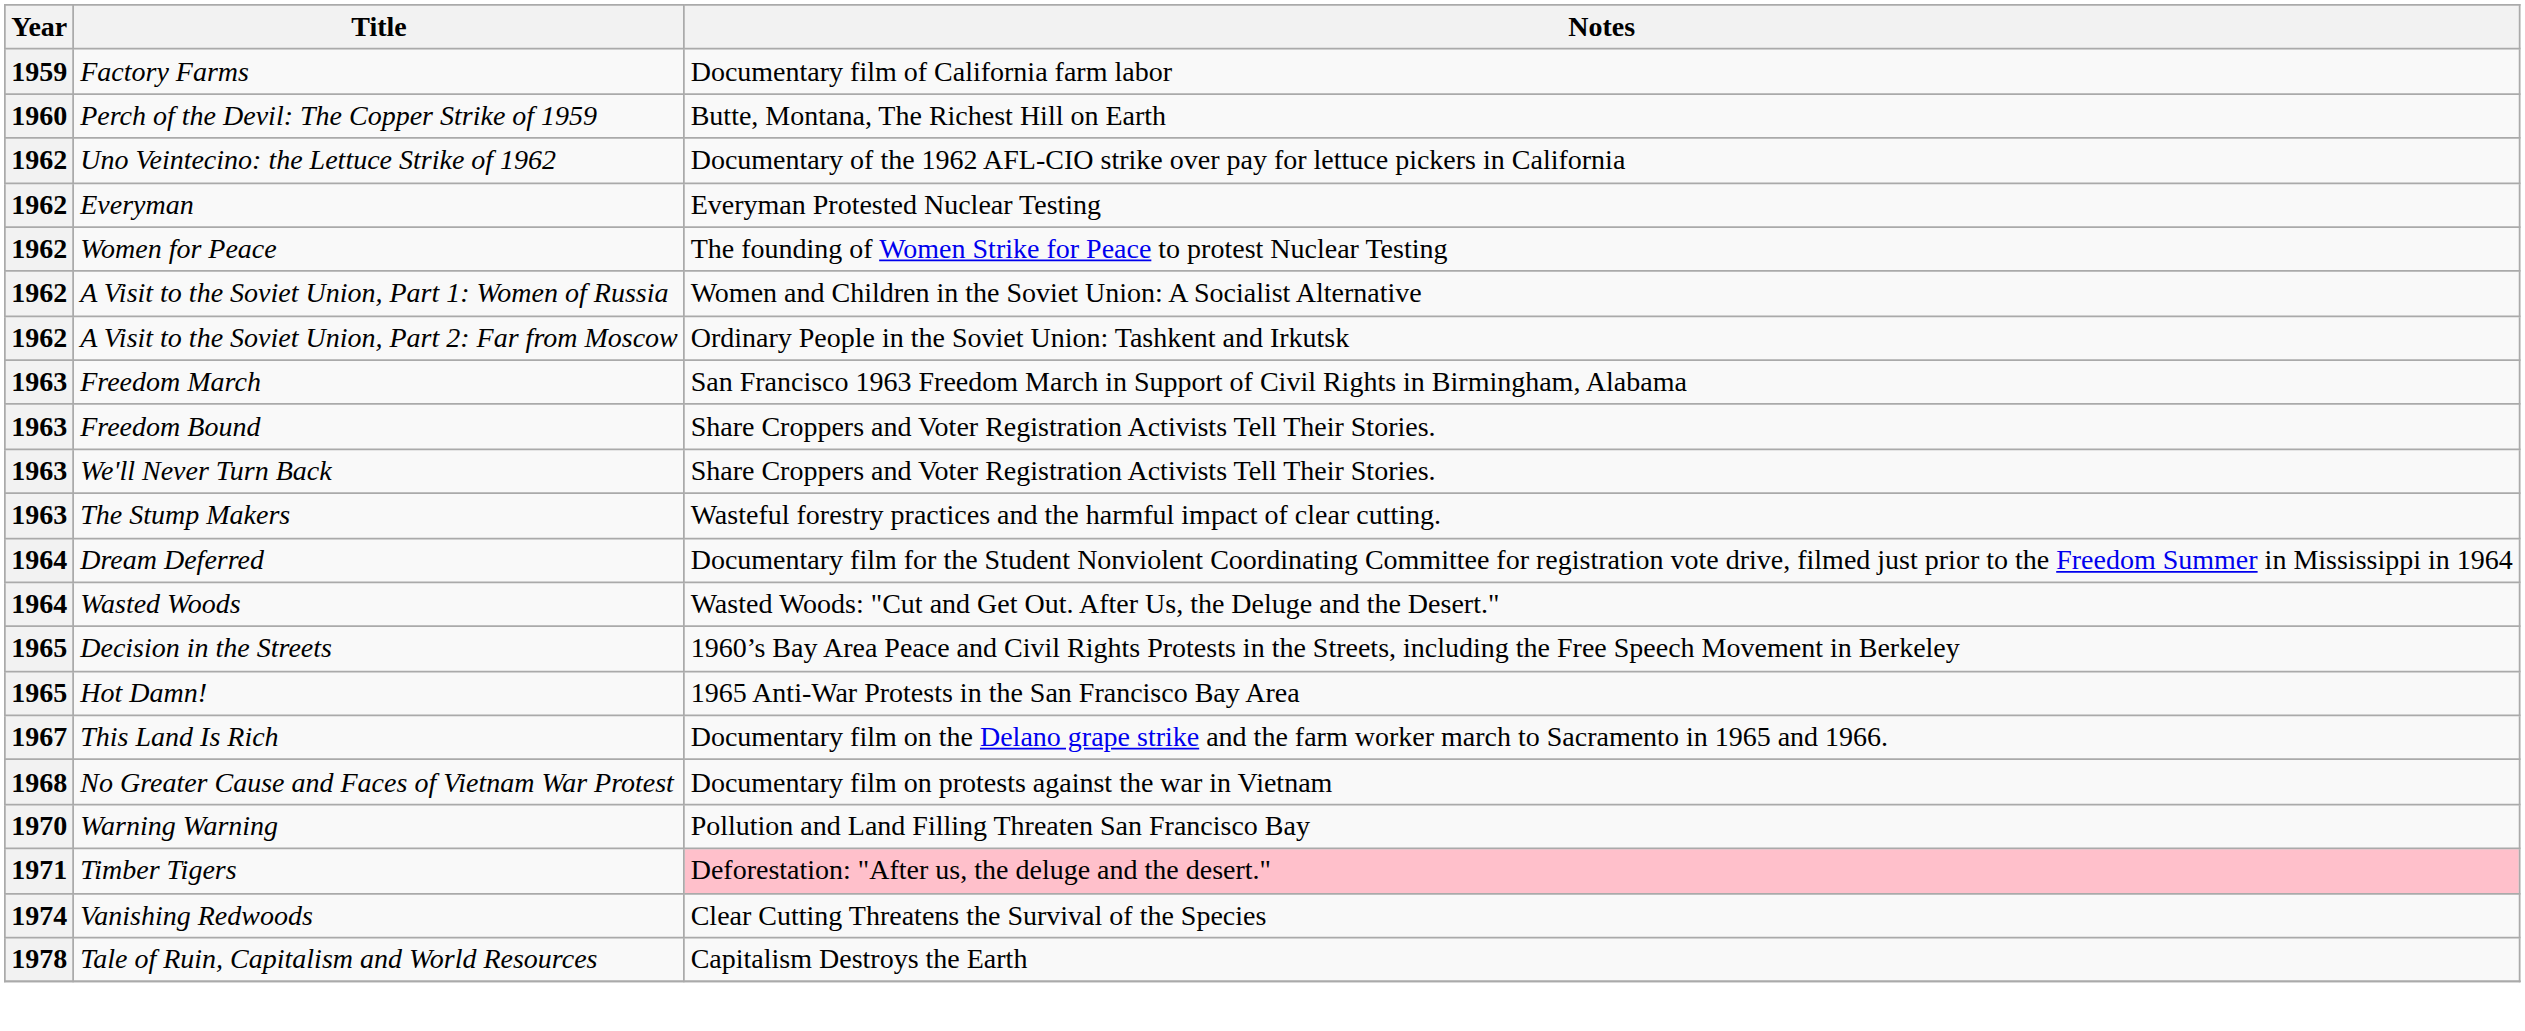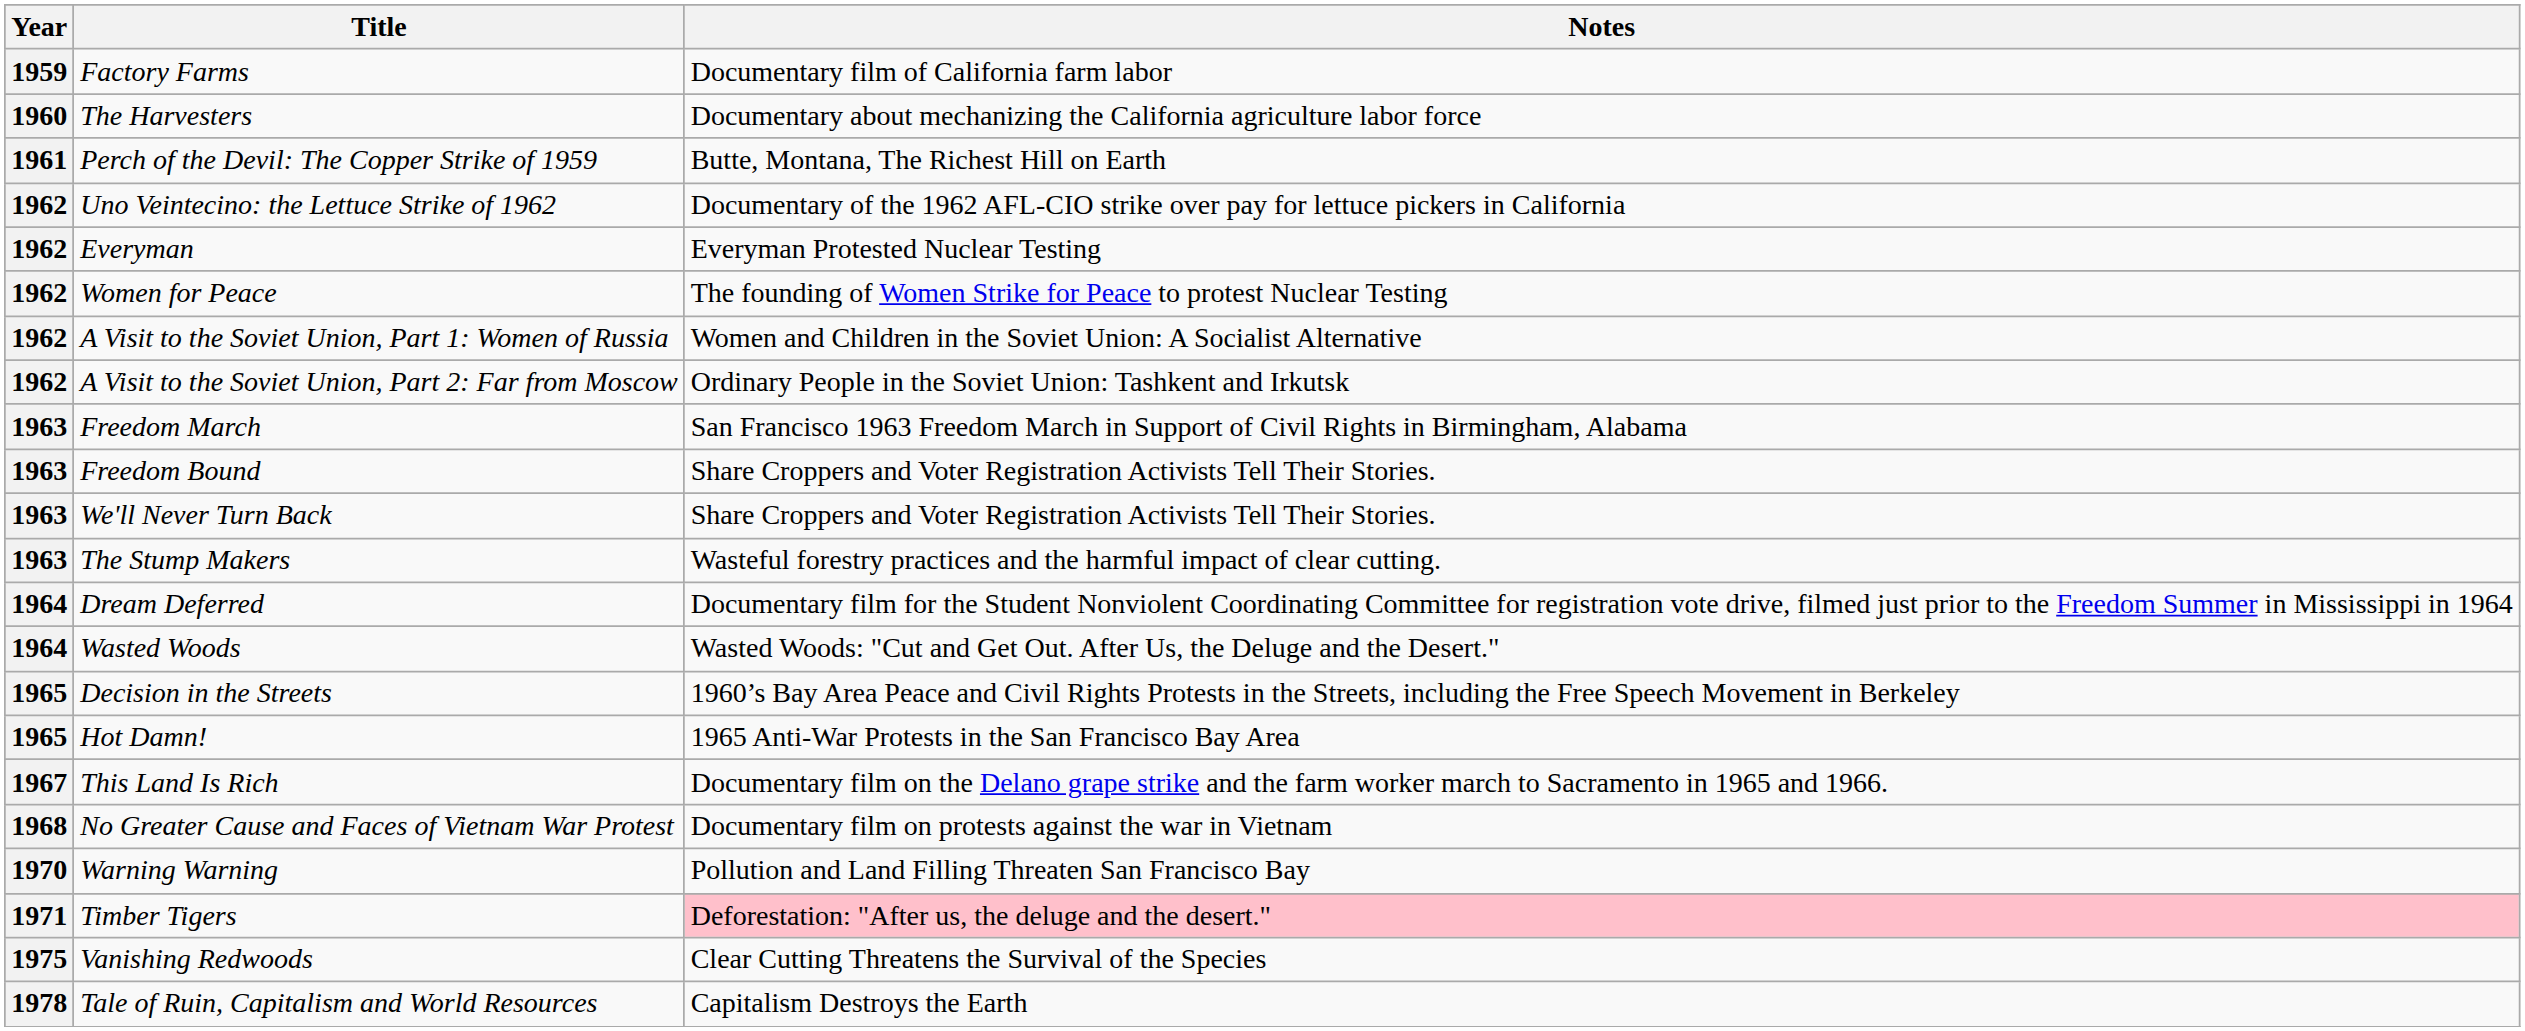 <table class="wikitable plainrowheaders sortable">
 <tr>
 <th scope="col">Year</th>
 <th scope="col">Title</th>
 <th scope="col" class="unsortable">Notes</th>
 </tr>
 <tr>
 <th scope="row">1959</th>
 <td><em>Factory Farms</em></td>
 <td>Documentary film of California farm labor</td>
 </tr>
 <tr>
 <th scope="row">1960</th>
+<td><em>The Harvesters</em></td>
+<td>Documentary about mechanizing the California agriculture labor force</td>
+</tr>
+<tr>
+<th scope="row">1961</th>
 <td><em>Perch of the Devil: The Copper Strike of 1959</em></td>
 <td>Butte, Montana, The Richest Hill on Earth</td>
 </tr>
 <tr>
 <th scope="row">1962</th>
 <td><em>Uno Veintecino: the Lettuce Strike of 1962</em></td>
 <td>Documentary of the 1962 AFL-CIO strike over pay for lettuce pickers in California</td>
 </tr>
 <tr>
 <th scope="row">1962</th>
 <td><em>Everyman</em></td>
 <td>Everyman Protested Nuclear Testing</td>
 </tr>
 <tr>
 <th scope="row">1962</th>
 <td><em>Women for Peace</em></td>
 <td>The founding of <a href='#'>Women Strike for Peace</a> to protest Nuclear Testing</td>
 </tr>
 <tr>
 <th scope="row">1962</th>
 <td><em>A Visit to the Soviet Union, Part 1: Women of Russia</em></td>
 <td>Women and Children in the Soviet Union: A Socialist Alternative</td>
 </tr>
 <tr>
 <th scope="row">1962</th>
 <td><em>A Visit to the Soviet Union, Part 2: Far from Moscow</em></td>
 <td>Ordinary People in the Soviet Union: Tashkent and Irkutsk</td>
 </tr>
 <tr>
 <th scope="row">1963</th>
 <td><em>Freedom March</em></td>
 <td>San Francisco 1963 Freedom March in Support of Civil Rights in Birmingham, Alabama</td>
 </tr>
 <tr>
 <th scope="row">1963</th>
 <td><em>Freedom Bound</em></td>
 <td>Share Croppers and Voter Registration Activists Tell Their Stories.</td>
 </tr>
 <tr>
 <th scope="row">1963</th>
 <td><em>We'll Never Turn Back</em></td>
 <td>Share Croppers and Voter Registration Activists Tell Their Stories.</td>
 </tr>
 <tr>
 <th scope="row">1963</th>
 <td><em>The Stump Makers</em></td>
 <td>Wasteful forestry practices and the harmful impact of clear cutting.</td>
 </tr>
 <tr>
 <th scope="row">1964</th>
 <td><em>Dream Deferred</em></td>
 <td>Documentary film for the Student Nonviolent Coordinating Committee for registration vote drive, filmed just prior to the <a href='#'>Freedom Summer</a> in Mississippi in 1964</td>
 </tr>
 <tr>
 <th scope="row">1964</th>
 <td><em>Wasted Woods</em></td>
 <td>Wasted Woods: "Cut and Get Out.  After Us, the Deluge and the Desert."</td>
 </tr>
 <tr>
 <th scope="row">1965</th>
 <td><em>Decision in the Streets</em></td>
 <td>1960’s Bay Area Peace and Civil Rights Protests in the Streets, including the Free Speech Movement in Berkeley</td>
 </tr>
 <tr>
 <th scope="row">1965</th>
 <td><em>Hot Damn!</em></td>
 <td>1965 Anti-War Protests in the San Francisco Bay Area</td>
 </tr>
 <tr>
 <th scope="row">1967</th>
 <td><em>This Land Is Rich</em></td>
 <td>Documentary film on the <a href='#'>Delano grape strike</a> and the farm worker march to Sacramento in 1965 and 1966.</td>
 </tr>
 <tr>
 <th scope="row">1968</th>
 <td><em>No Greater Cause and Faces of Vietnam War Protest</em></td>
 <td>Documentary film on protests against the war in Vietnam</td>
 </tr>
 <tr>
 <th scope="row">1970</th>
 <td><em>Warning Warning</em></td>
 <td>Pollution and Land Filling Threaten San Francisco Bay</td>
 </tr>
 <tr>
 <th scope="row">1971</th>
 <td><em>Timber Tigers</em></td>
 <td style="background: pink;">Deforestation: "After us, the deluge and the desert."</td>
 </tr>
 <tr>
-<th scope="row">1974</th>
+<th scope="row">1975</th>
 <td><em>Vanishing Redwoods</em></td>
 <td>Clear Cutting Threatens the Survival of the Species</td>
 </tr>
 <tr>
 <th scope="row">1978</th>
 <td><em>Tale of Ruin, Capitalism and World Resources</em></td>
 <td>Capitalism Destroys the Earth</td>
 </tr>
 <tr>
 </tr>
 </table>
